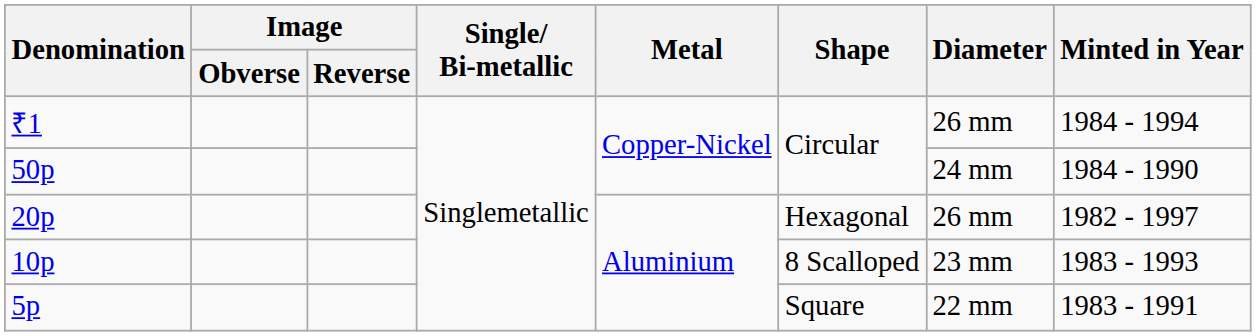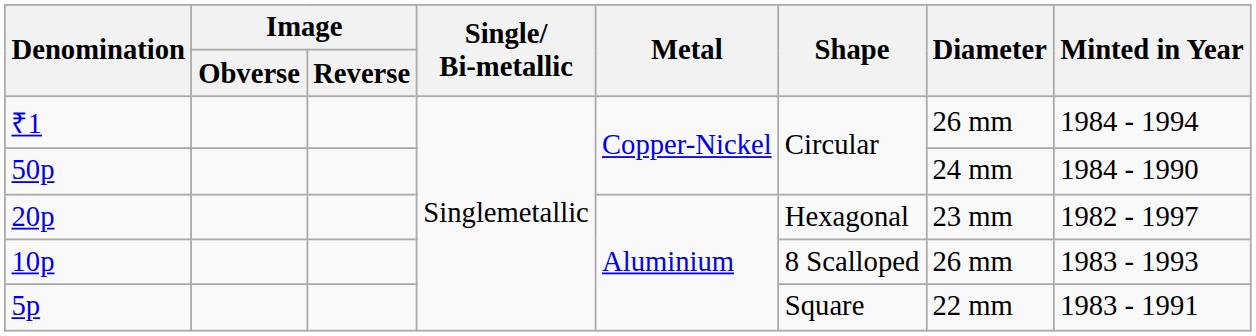 <table class="wikitable">
 <tr>
 <th rowspan="2">Denomination</th>
 <th colspan="2">Image</th>
 <th rowspan="2">Single/<br>Bi-metallic</th>
 <th rowspan="2">Metal</th>
 <th rowspan="2">Shape</th>
 <th rowspan="2">Diameter</th>
 <th rowspan="2">Minted in Year</th>
 </tr>
 <tr>
 <th>Obverse</th>
 <th>Reverse</th>
 </tr>
 <tr>
 <td><a href='#'>₹1</a></td>
 <td></td>
 <td></td>
 <td rowspan="8">Singlemetallic</td>
 <td rowspan="2"  ><a href='#'>Copper-Nickel</a></td>
 <td rowspan="2">Circular</td>
 <td>26 mm</td>
 <td>1984 - 1994</td>
 </tr>
 <tr>
 <td><a href='#'>50p</a></td>
 <td></td>
 <td></td>
 <td>24 mm</td>
 <td>1984 - 1990</td>
 </tr>
 <tr>
 <td><a href='#'>20p</a></td>
 <td></td>
 <td></td>
 <td rowspan="3"  ><a href='#'>Aluminium</a></td>
 <td>Hexagonal</td>
-<td>26 mm</td>
+<td>23 mm</td>
 <td>1982 - 1997</td>
 </tr>
 <tr>
 <td><a href='#'>10p</a></td>
 <td></td>
 <td></td>
 <td>8 Scalloped</td>
-<td>23 mm</td>
+<td>26 mm</td>
 <td>1983 - 1993</td>
 </tr>
 <tr>
 <td><a href='#'>5p</a></td>
 <td></td>
 <td></td>
 <td>Square</td>
 <td>22 mm</td>
 <td>1983 - 1991</td>
 </tr>
 </table>
